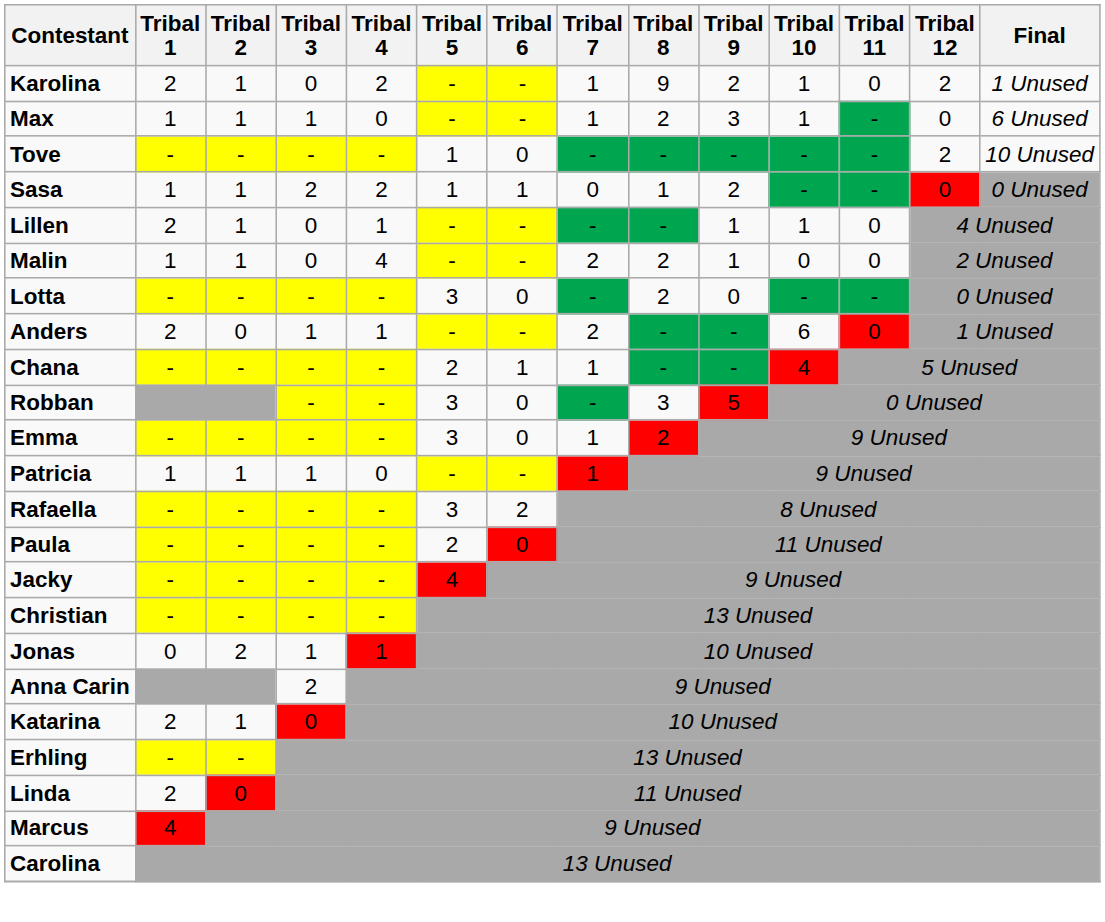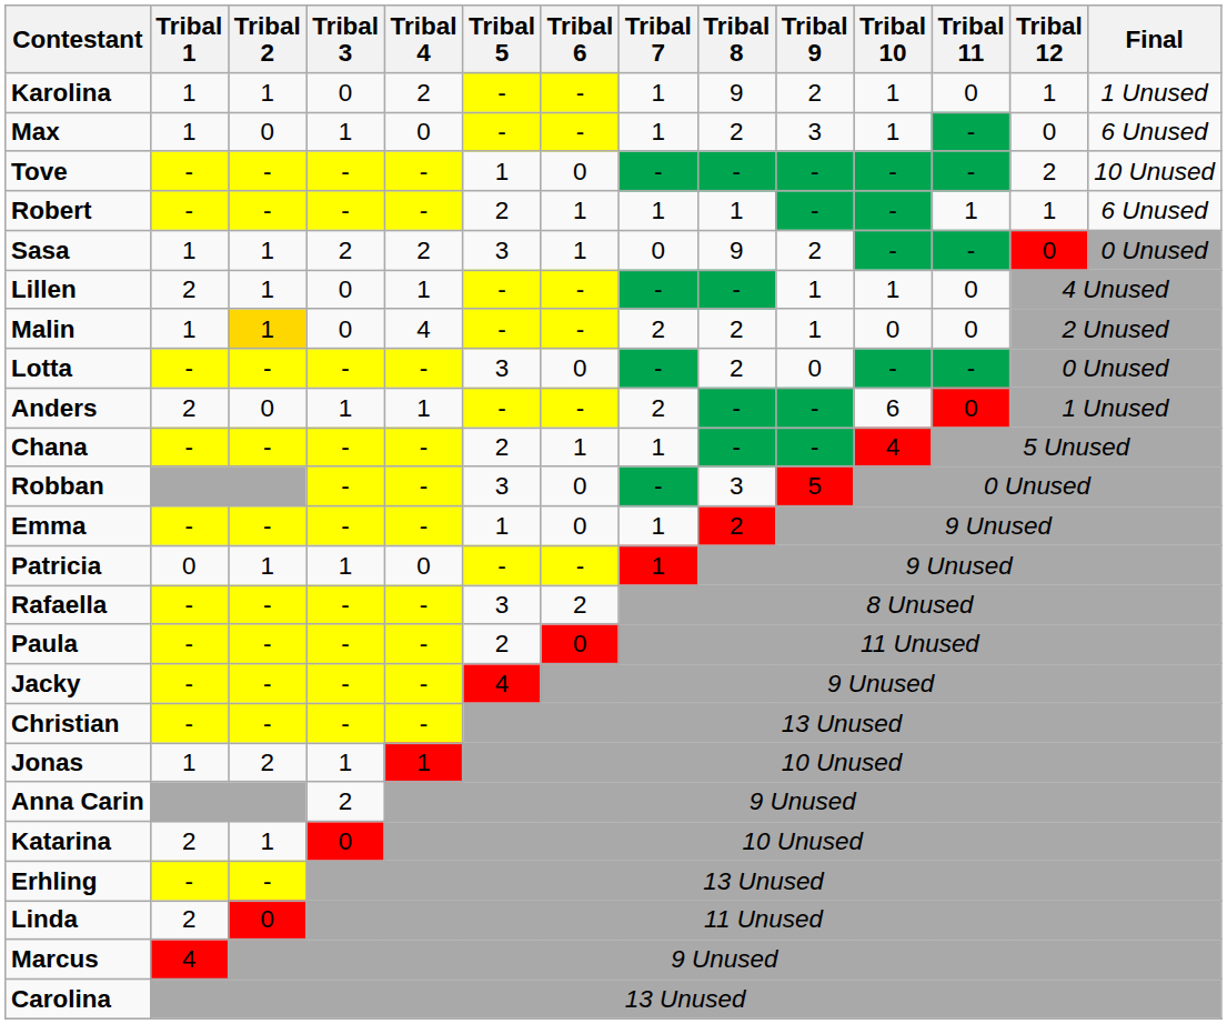 <table class="wikitable" style="font-size:90%">
 <tr>
 <th>Contestant</th>
 <th>Tribal<br>1</th>
 <th>Tribal<br>2</th>
 <th>Tribal<br>3</th>
 <th>Tribal<br>4</th>
 <th>Tribal<br>5</th>
 <th>Tribal<br>6</th>
 <th>Tribal<br>7</th>
 <th>Tribal<br>8</th>
 <th>Tribal<br>9</th>
 <th>Tribal<br>10</th>
 <th>Tribal<br>11</th>
 <th>Tribal<br>12</th>
 <th>Final</th>
 </tr>
 <tr>
 <td><strong>Karolina</strong></td>
-<td align="center" colspan="1">2</td>
+<td align="center" colspan="1">1</td>
 <td align="center" colspan="1">1</td>
 <td align="center">0</td>
 <td align="center" colspan="1">2</td>
 <td style="background:yellow;" align="center">-</td>
 <td style="background:yellow;" align="center">-</td>
 <td align="center" colspan="1">1</td>
 <td align="center">9</td>
 <td align="center" colspan="1">2</td>
 <td align="center" colspan="1">1</td>
 <td align="center" colspan="1">0</td>
-<td align="center" colspan="1">2</td>
+<td align="center" colspan="1">1</td>
 <td align="center" colspan="1"><em>1 Unused</em></td>
 </tr>
 <tr>
 <td><strong>Max</strong></td>
 <td align="center" colspan="1">1</td>
-<td align="center" colspan="1">1</td>
+<td align="center" colspan="1">0</td>
 <td align="center" colspan="1">1</td>
 <td align="center" colspan="1">0</td>
 <td style="background:yellow;" align="center">-</td>
 <td style="background:yellow;" align="center">-</td>
 <td align="center" colspan="1">1</td>
 <td align="center" colspan="1">2</td>
 <td align="center" colspan="1">3</td>
 <td align="center" colspan="1">1</td>
 <td align="center" bgcolor="#00A550">-</td>
 <td align="center" colspan="1">0</td>
 <td align="center" colspan="1"><em>6 Unused</em></td>
 </tr>
 <tr>
 <td><strong>Tove</strong></td>
 <td style="background:yellow" align="center" colspan="1">-</td>
 <td style="background:yellow" align="center" colspan="1">-</td>
 <td style="background:yellow" align="center" colspan="1">-</td>
 <td style="background:yellow" align="center" colspan="1">-</td>
 <td align="center">1</td>
 <td align="center">0</td>
 <td align="center" bgcolor="#00A550">-</td>
 <td align="center" bgcolor="#00A550">-</td>
 <td align="center" bgcolor="#00A550">-</td>
 <td align="center" bgcolor="#00A550">-</td>
 <td align="center" bgcolor="#00A550">-</td>
 <td align="center">2</td>
 <td align="center" colspan="1"><em>10 Unused</em></td>
 </tr>
 <tr>
+<td><strong>Robert</strong></td>
+<td style="background:yellow" align="center" colspan="1">-</td>
+<td style="background:yellow" align="center" colspan="1">-</td>
+<td style="background:yellow" align="center" colspan="1">-</td>
+<td style="background:yellow" align="center" colspan="1">-</td>
+<td align="center">2</td>
+<td align="center">1</td>
+<td align="center">1</td>
+<td align="center">1</td>
+<td align="center" bgcolor="#00A550">-</td>
+<td align="center" bgcolor="#00A550">-</td>
+<td align="center">1</td>
+<td align="center">1</td>
+<td align="center" colspan="1"><em>6 Unused</em></td>
+</tr>
+<tr>
 <td><strong>Sasa</strong></td>
 <td align="center" colspan="1">1</td>
 <td align="center" colspan="1">1</td>
 <td align="center" colspan="1">2</td>
 <td align="center" colspan="1">2</td>
-<td align="center">1</td>
+<td align="center">3</td>
 <td align="center">1</td>
 <td align="center">0</td>
-<td align="center">1</td>
+<td align="center">9</td>
 <td align="center">2</td>
 <td align="center" bgcolor="#00A550">-</td>
 <td align="center" bgcolor="#00A550">-</td>
 <td style="background:red;" align="center">0</td>
 <td style="background:darkgray;" align="center" colspan="1"><em>0 Unused</em></td>
 </tr>
 <tr>
 <td><strong>Lillen</strong></td>
 <td align="center" colspan="1">2</td>
 <td align="center" colspan="1">1</td>
 <td align="center" colspan="1">0</td>
 <td align="center" colspan="1">1</td>
 <td style="background:yellow;" align="center">-</td>
 <td style="background:yellow;" align="center">-</td>
 <td align="center" bgcolor="#00A550">-</td>
 <td align="center" bgcolor="#00A550">-</td>
 <td align="center" colspan="1">1</td>
 <td align="center" colspan="1">1</td>
 <td align="center" colspan="1">0</td>
 <td style="background:darkgray;" align="center" colspan="2"><em>4 Unused</em></td>
 </tr>
 <tr>
 <td><strong>Malin</strong></td>
 <td align="center" colspan="1">1</td>
-<td align="center" colspan="1">1</td>
+<td align="center" colspan="1" style="background: gold;">1</td>
 <td align="center" colspan="1">0</td>
 <td align="center" colspan="1">4</td>
 <td style="background:yellow;" align="center">-</td>
 <td style="background:yellow;" align="center">-</td>
 <td align="center" colspan="1">2</td>
 <td align="center" colspan="1">2</td>
 <td align="center" colspan="1">1</td>
 <td align="center" colspan="1">0</td>
 <td align="center" colspan="1">0</td>
 <td style="background:darkgray;" align="center" colspan="2"><em>2 Unused</em></td>
 </tr>
 <tr>
 <td><strong>Lotta</strong></td>
 <td style="background:yellow" align="center" colspan="1">-</td>
 <td style="background:yellow" align="center" colspan="1">-</td>
 <td style="background:yellow" align="center" colspan="1">-</td>
 <td style="background:yellow" align="center" colspan="1">-</td>
 <td align="center">3</td>
 <td align="center">0</td>
 <td align="center" bgcolor="#00A550">-</td>
 <td align="center" colspan="1">2</td>
 <td align="center">0</td>
 <td align="center" bgcolor="#00A550">-</td>
 <td align="center" bgcolor="#00A550">-</td>
 <td style="background:darkgray;" align="center" colspan="2"><em>0 Unused</em></td>
 </tr>
 <tr>
 <td><strong>Anders</strong></td>
 <td align="center" colspan="1">2</td>
 <td align="center" colspan="1">0</td>
 <td align="center" colspan="1">1</td>
 <td align="center" colspan="1">1</td>
 <td style="background:yellow;" align="center">-</td>
 <td style="background:yellow;" align="center">-</td>
 <td align="center" colspan="1">2</td>
 <td align="center" bgcolor="#00A550">-</td>
 <td align="center" bgcolor="#00A550">-</td>
 <td align="center" colspan="1">6</td>
 <td style="background:red;" align="center">0</td>
 <td style="background:darkgray;" align="center" colspan="2"><em>1 Unused</em></td>
 </tr>
 <tr>
 <td><strong>Chana</strong></td>
 <td style="background:yellow" align="center" colspan="1">-</td>
 <td style="background:yellow" align="center" colspan="1">-</td>
 <td style="background:yellow" align="center" colspan="1">-</td>
 <td style="background:yellow" align="center" colspan="1">-</td>
 <td align="center">2</td>
 <td align="center">1</td>
 <td align="center">1</td>
 <td align="center" bgcolor="#00A550">-</td>
 <td align="center" bgcolor="#00A550">-</td>
 <td style="background:red;" align="center">4</td>
 <td style="background:darkgray;" align="center" colspan="3"><em>5 Unused</em></td>
 </tr>
 <tr>
 <td><strong>Robban</strong></td>
 <td bgcolor="darkgray" colspan="2"></td>
 <td style="background:yellow" align="center" colspan="1">-</td>
 <td style="background:yellow" align="center" colspan="1">-</td>
 <td align="center">3</td>
 <td align="center">0</td>
 <td align="center" bgcolor="#00A550">-</td>
 <td align="center">3</td>
 <td style="background:red;" align="center">5</td>
 <td style="background:darkgray;" align="center" colspan="4"><em>0 Unused</em></td>
 </tr>
 <tr>
 <td><strong>Emma</strong></td>
 <td style="background:yellow" align="center" colspan="1">-</td>
 <td style="background:yellow" align="center" colspan="1">-</td>
 <td style="background:yellow" align="center" colspan="1">-</td>
 <td style="background:yellow" align="center" colspan="1">-</td>
-<td align="center">3</td>
+<td align="center">1</td>
 <td align="center">0</td>
 <td align="center">1</td>
 <td style="background:red;" align="center">2</td>
 <td style="background:darkgray;" align="center" colspan="5"><em>9 Unused</em></td>
 </tr>
 <tr>
 <td><strong>Patricia</strong></td>
-<td align="center" colspan="1">1</td>
+<td align="center">0</td>
 <td align="center" colspan="1">1</td>
 <td align="center" colspan="1">1</td>
 <td align="center" colspan="1">0</td>
 <td style="background:yellow;" align="center">-</td>
 <td style="background:yellow;" align="center">-</td>
 <td align="center" bgcolor="red">1</td>
 <td style="background:darkgray;" align="center" colspan="6"><em>9 Unused</em></td>
 </tr>
 <tr>
 <td><strong>Rafaella</strong></td>
 <td style="background:yellow" align="center" colspan="1">-</td>
 <td style="background:yellow" align="center" colspan="1">-</td>
 <td style="background:yellow" align="center" colspan="1">-</td>
 <td style="background:yellow" align="center" colspan="1">-</td>
 <td align="center">3</td>
 <td align="center">2</td>
 <td style="background:darkgray;" align="center" colspan="7"><em>8 Unused</em></td>
 </tr>
 <tr>
 <td><strong>Paula</strong></td>
 <td style="background:yellow" align="center" colspan="1">-</td>
 <td style="background:yellow" align="center" colspan="1">-</td>
 <td style="background:yellow" align="center" colspan="1">-</td>
 <td style="background:yellow" align="center" colspan="1">-</td>
 <td align="center">2</td>
 <td style="background:red;" align="center">0</td>
 <td style="background:darkgray;" align="center" colspan="7"><em>11 Unused</em></td>
 </tr>
 <tr>
 <td><strong>Jacky</strong></td>
 <td style="background:yellow" align="center" colspan="1">-</td>
 <td style="background:yellow" align="center" colspan="1">-</td>
 <td style="background:yellow" align="center" colspan="1">-</td>
 <td style="background:yellow" align="center" colspan="1">-</td>
 <td style="background:red;" align="center">4</td>
 <td style="background:darkgray;" align="center" colspan="8"><em>9 Unused</em></td>
 </tr>
 <tr>
 <td><strong>Christian</strong></td>
 <td style="background:yellow" align="center" colspan="1">-</td>
 <td style="background:yellow" align="center" colspan="1">-</td>
 <td style="background:yellow" align="center" colspan="1">-</td>
 <td style="background:yellow" align="center" colspan="1">-</td>
 <td style="background:darkgray;" align="center" colspan="9"><em>13 Unused</em></td>
 </tr>
 <tr>
 <td><strong>Jonas</strong></td>
-<td align="center">0</td>
+<td align="center" colspan="1">1</td>
 <td align="center">2</td>
 <td align="center" colspan="1">1</td>
 <td style="background:red;" align="center">1</td>
 <td style="background:darkgray;" align="center" colspan="9"><em>10 Unused</em></td>
 </tr>
 <tr>
 <td><strong>Anna Carin</strong></td>
 <td bgcolor="darkgray" colspan="2"></td>
 <td align="center" colspan="1">2</td>
 <td style="background:darkgray;" align="center" colspan="10"><em>9 Unused</em></td>
 </tr>
 <tr>
 <td><strong>Katarina</strong></td>
 <td align="center" colspan="1">2</td>
 <td align="center" colspan="1">1</td>
 <td style="background:red" align="center" colspan="1">0</td>
 <td style="background:darkgray;" align="center" colspan="10"><em>10 Unused</em></td>
 </tr>
 <tr>
 <td><strong>Erhling</strong></td>
 <td style="background:yellow" align="center" colspan="1">-</td>
 <td style="background:yellow" align="center" colspan="1">-</td>
 <td style="background:darkgray;" align="center" colspan="11"><em>13 Unused</em></td>
 </tr>
 <tr>
 <td><strong>Linda</strong></td>
 <td align="center" colspan="1">2</td>
 <td style="background:red" align="center" colspan="1">0</td>
 <td style="background:darkgray;" align="center" colspan="11"><em>11 Unused</em></td>
 </tr>
 <tr>
 <td><strong>Marcus</strong></td>
 <td style="background:red" align="center" colspan="1">4</td>
 <td style="background:darkgray;" align="center" colspan="12"><em>9 Unused</em></td>
 </tr>
 <tr>
 <td><strong>Carolina</strong></td>
 <td style="background:darkgray;" align="center" colspan="13"><em>13 Unused</em></td>
 </tr>
 <tr>
 </tr>
 </table>
